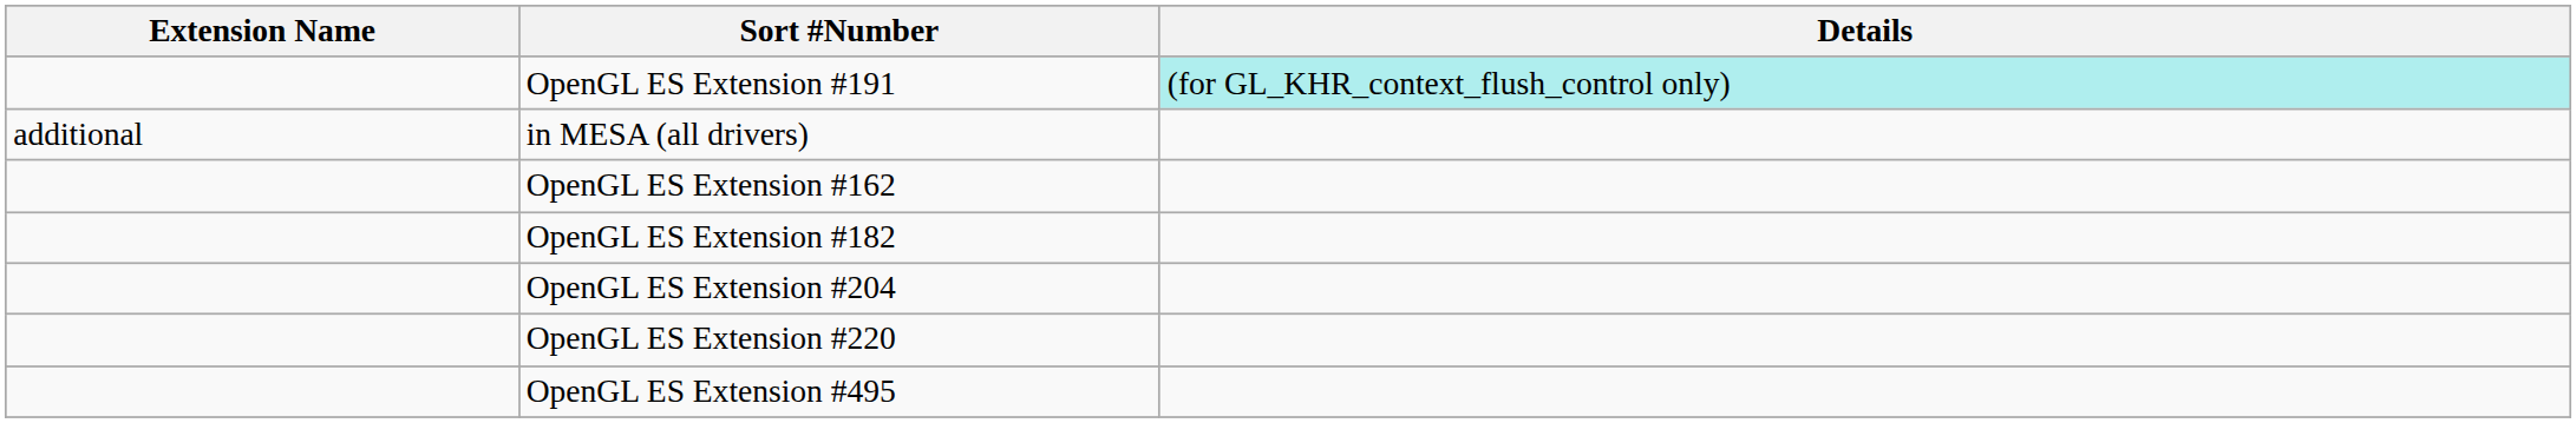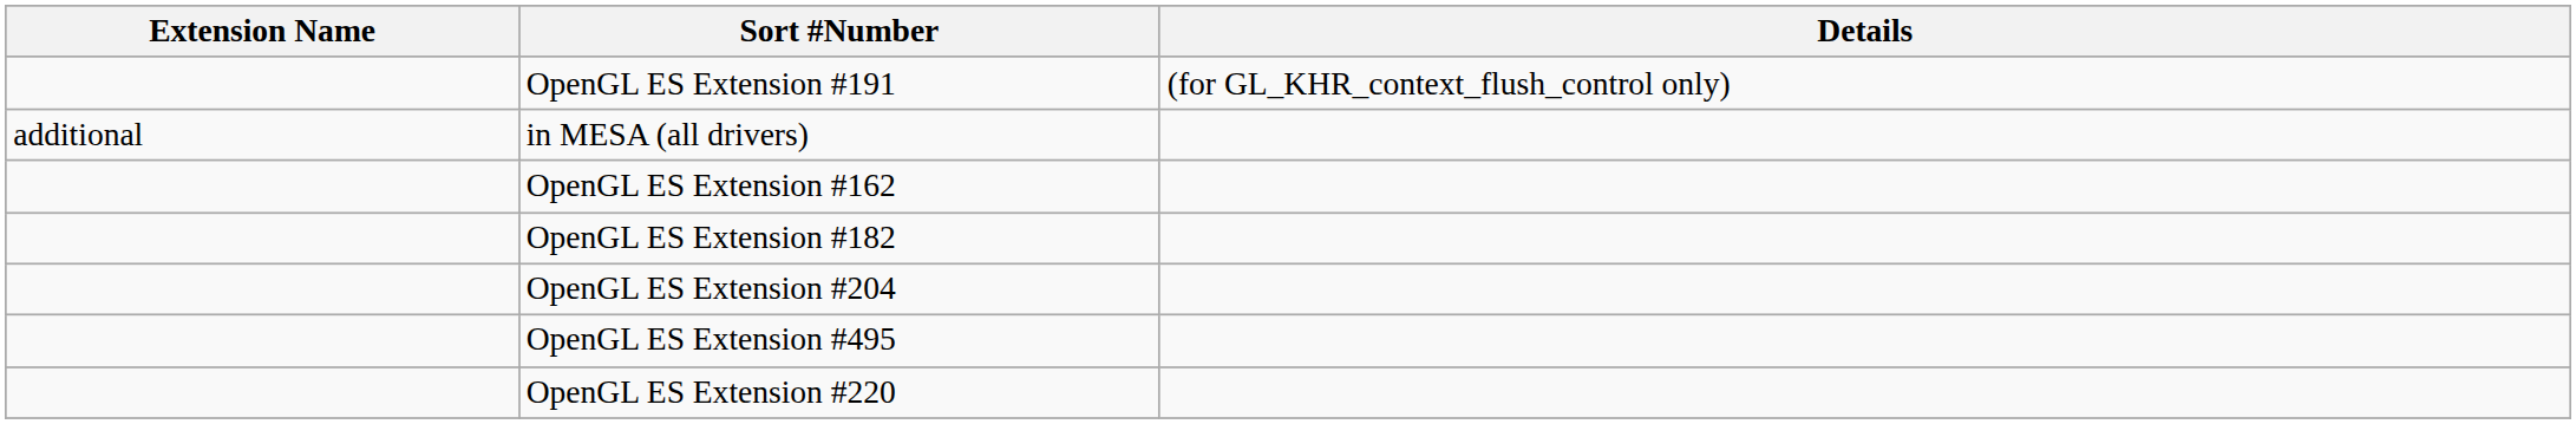 <table class="wikitable" style="width: 100%">
 <tr>
 <th scope="col" style="width: 20%">Extension Name</th>
 <th scope="col" style="width: 25%">Sort #Number</th>
 <th scope="col">Details</th>
 </tr>
 <tr>
 <td></td>
 <td>OpenGL ES Extension #191</td>
-<td style="background: paleturquoise;">(for GL_KHR_context_flush_control only)</td>
+<td>(for GL_KHR_context_flush_control only)</td>
 </tr>
 <tr>
 <td>additional</td>
 <td>in MESA (all drivers)</td>
 <td></td>
 </tr>
 <tr>
 <td></td>
 <td>OpenGL ES Extension #162</td>
 <td></td>
 </tr>
 <tr>
 <td></td>
 <td>OpenGL ES Extension #182</td>
 <td></td>
 </tr>
 <tr>
 <td></td>
 <td>OpenGL ES Extension #204</td>
 <td></td>
 </tr>
 <tr>
 <td></td>
-<td>OpenGL ES Extension #220</td>
+<td>OpenGL ES Extension #495</td>
 <td></td>
 </tr>
 <tr>
 <td></td>
-<td>OpenGL ES Extension #495</td>
+<td>OpenGL ES Extension #220</td>
 <td></td>
 </tr>
 </table>
